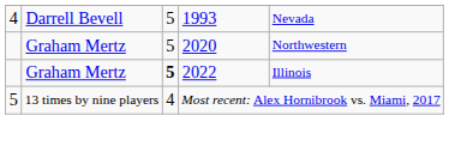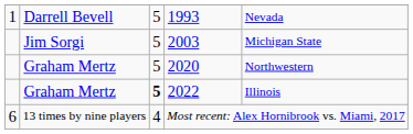 <table class="wikitable">
 <tr>
 </tr>
 <tr>
-<td>4</td>
+<td>1</td>
 <td><a href='#'>Darrell Bevell</a></td>
 <td>5</td>
 <td><a href='#'>1993</a></td>
 <td style="font-size:80%;"><a href='#'>Nevada</a></td>
+</tr>
+<tr>
+<td></td>
+<td><a href='#'>Jim Sorgi</a></td>
+<td>5</td>
+<td><a href='#'>2003</a></td>
+<td style="font-size:80%;"><a href='#'>Michigan State</a></td>
 </tr>
 <tr>
 <td></td>
 <td><a href='#'>Graham Mertz</a></td>
 <td>5</td>
 <td><a href='#'>2020</a></td>
 <td style="font-size:80%;"><a href='#'>Northwestern</a></td>
 </tr>
 <tr>
 <td></td>
 <td><a href='#'>Graham Mertz</a></td>
 <td><strong>5</strong></td>
 <td><a href='#'>2022</a></td>
 <td style="font-size:80%;"><a href='#'>Illinois</a></td>
 </tr>
 <tr>
-<td>5</td>
+<td>6</td>
 <td style="font-size:80%;">13 times by nine players</td>
 <td>4</td>
 <td colspan=2 style="font-size:80%;"><em>Most recent:</em> <a href='#'>Alex Hornibrook</a> vs. <a href='#'>Miami</a>, <a href='#'>2017</a></td>
 </tr>
 </table>
